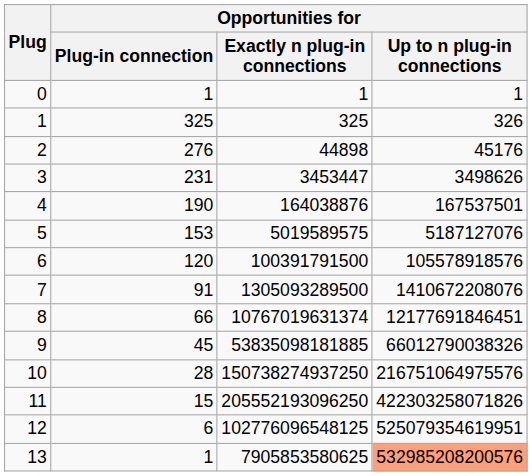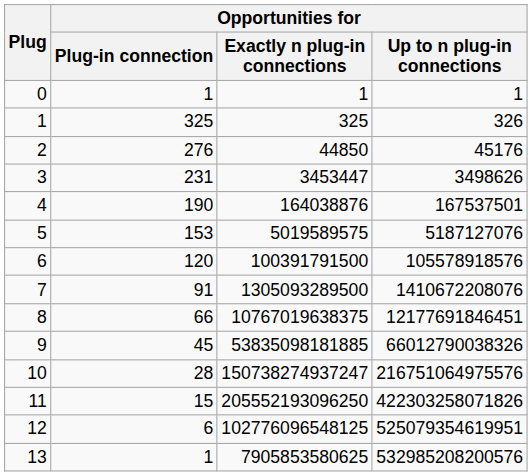 <table class="wikitable" style="text-align:right;">
 <tr>
 <th rowspan="2">Plug</th>
 <th colspan="3">Opportunities for</th>
 </tr>
 <tr>
 <th>Plug-in connection</th>
 <th>Exactly n plug-in<br>connections</th>
 <th>Up to n plug-in<br>connections</th>
 </tr>
 <tr>
 <td>0</td>
 <td>1</td>
 <td>1</td>
 <td>1</td>
 </tr>
 <tr>
 <td>1</td>
 <td>325</td>
 <td>325</td>
 <td>326</td>
 </tr>
 <tr>
 <td>2</td>
 <td>276</td>
-<td>44898</td>
+<td>44850</td>
 <td>45176</td>
 </tr>
 <tr>
 <td>3</td>
 <td>231</td>
 <td>3453447</td>
 <td>3498626</td>
 </tr>
 <tr>
 <td>4</td>
 <td>190</td>
 <td>164038876</td>
 <td>167537501</td>
 </tr>
 <tr>
 <td>5</td>
 <td>153</td>
 <td>5019589575</td>
 <td>5187127076</td>
 </tr>
 <tr>
 <td>6</td>
 <td>120</td>
 <td>100391791500</td>
 <td>105578918576</td>
 </tr>
 <tr>
 <td>7</td>
 <td>91</td>
 <td>1305093289500</td>
 <td>1410672208076</td>
 </tr>
 <tr>
 <td>8</td>
 <td>66</td>
-<td>10767019631374</td>
+<td>10767019638375</td>
 <td>12177691846451</td>
 </tr>
 <tr>
 <td>9</td>
 <td>45</td>
 <td>53835098181885</td>
 <td>66012790038326</td>
 </tr>
 <tr>
 <td>10</td>
 <td>28</td>
-<td><span>150738274937250</span></td>
+<td><span>150738274937247</span></td>
 <td>216751064975576</td>
 </tr>
 <tr>
 <td>11</td>
 <td>15</td>
 <td>205552193096250</td>
 <td>422303258071826</td>
 </tr>
 <tr>
 <td>12</td>
 <td>6</td>
 <td>102776096548125</td>
 <td>525079354619951</td>
 </tr>
 <tr>
 <td>13</td>
 <td>1</td>
 <td>7905853580625</td>
-<td style="background: lightsalmon;">532985208200576</td>
+<td>532985208200576</td>
 </tr>
 </table>
